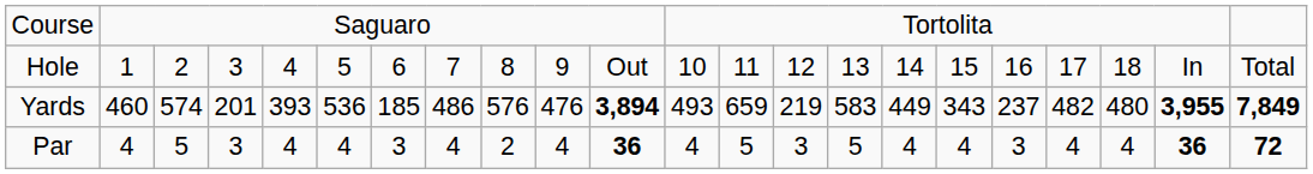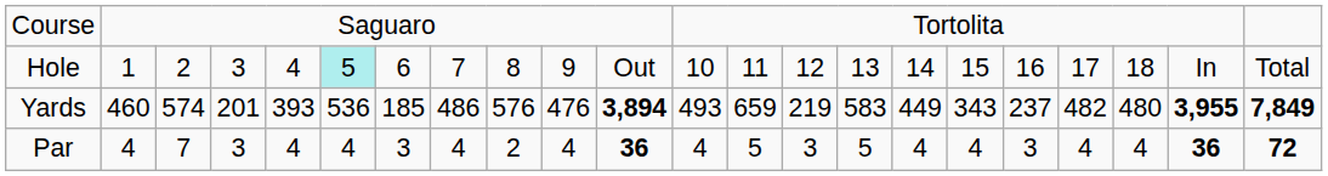 <table class="wikitable" style="text-align:center">
 <tr>
 <td>Course</td>
 <td colspan=10>Saguaro</td>
 <td colspan=10>Tortolita</td>
 <td></td>
 </tr>
 <tr>
 <td>Hole</td>
 <td>1</td>
 <td>2</td>
 <td>3</td>
 <td>4</td>
-<td>5</td>
+<td style="background: paleturquoise;">5</td>
 <td>6</td>
 <td>7</td>
 <td>8</td>
 <td>9</td>
 <td>Out</td>
 <td>10</td>
 <td>11</td>
 <td>12</td>
 <td>13</td>
 <td>14</td>
 <td>15</td>
 <td>16</td>
 <td>17</td>
 <td>18</td>
 <td>In</td>
 <td>Total </td>
 </tr>
 <tr>
 <td>Yards</td>
 <td>460</td>
 <td>574</td>
 <td>201</td>
 <td>393</td>
 <td>536</td>
 <td>185</td>
 <td>486</td>
 <td>576</td>
 <td>476</td>
 <td><strong>3,894</strong></td>
 <td>493</td>
 <td>659</td>
 <td>219</td>
 <td>583</td>
 <td>449</td>
 <td>343</td>
 <td>237</td>
 <td>482</td>
 <td>480</td>
 <td><strong>3,955</strong></td>
 <td><strong>7,849</strong></td>
 </tr>
 <tr>
 <td>Par</td>
 <td>4</td>
-<td>5</td>
+<td>7</td>
 <td>3</td>
 <td>4</td>
 <td>4</td>
 <td>3</td>
 <td>4</td>
 <td>2</td>
 <td>4</td>
 <td><strong>36</strong></td>
 <td>4</td>
 <td>5</td>
 <td>3</td>
 <td>5</td>
 <td>4</td>
 <td>4</td>
 <td>3</td>
 <td>4</td>
 <td>4</td>
 <td><strong>36</strong></td>
 <td><strong>72</strong></td>
 </tr>
 </table>
